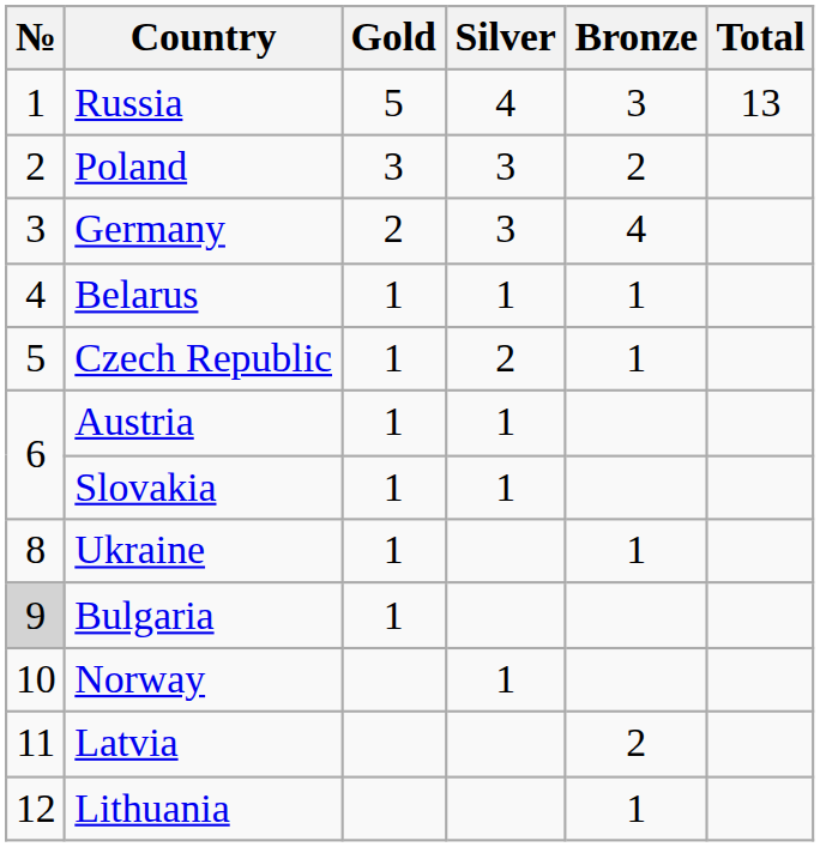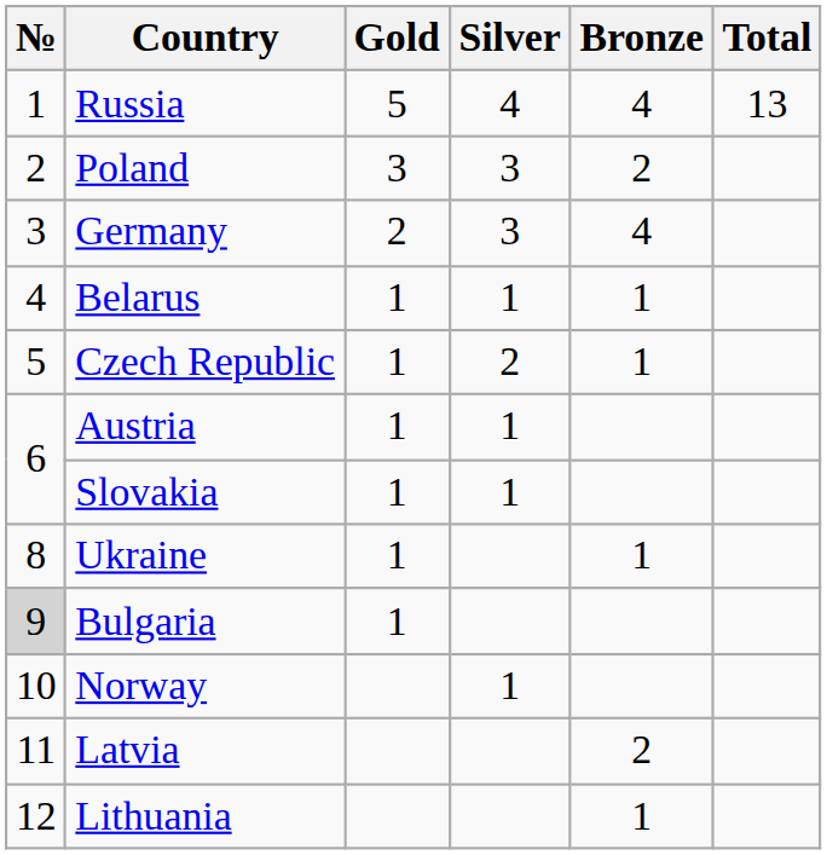 <table class="wikitable sortable" style="text-align: center;">
 <tr>
 <th>№</th>
 <th>Country</th>
 <th>Gold</th>
 <th>Silver</th>
 <th>Bronze</th>
 <th>Total</th>
 </tr>
 <tr>
 <td>1</td>
 <td align="left"> <a href='#'>Russia</a></td>
 <td>5</td>
 <td>4</td>
-<td>3</td>
+<td>4</td>
 <td>13</td>
 </tr>
 <tr>
 <td>2</td>
 <td align="left"> <a href='#'>Poland</a></td>
 <td>3</td>
 <td>3</td>
 <td>2</td>
 <td></td>
 </tr>
 <tr>
 <td>3</td>
 <td align="left"> <a href='#'>Germany</a></td>
 <td>2</td>
 <td>3</td>
 <td>4</td>
 <td></td>
 </tr>
 <tr>
 <td>4</td>
 <td align="left"> <a href='#'>Belarus</a></td>
 <td>1</td>
 <td>1</td>
 <td>1</td>
 <td></td>
 </tr>
 <tr>
 <td>5</td>
 <td align="left"> <a href='#'>Czech Republic</a></td>
 <td>1</td>
 <td>2</td>
 <td>1</td>
 <td></td>
 </tr>
 <tr>
 <td rowspan="2">6</td>
 <td align="left"> <a href='#'>Austria</a></td>
 <td>1</td>
 <td>1</td>
 <td></td>
 <td></td>
 </tr>
 <tr>
 <td align="left"> <a href='#'>Slovakia</a></td>
 <td>1</td>
 <td>1</td>
 <td></td>
 <td></td>
 </tr>
 <tr>
 <td>8</td>
 <td align="left"> <a href='#'>Ukraine</a></td>
 <td>1</td>
 <td></td>
 <td>1</td>
 <td></td>
 </tr>
 <tr>
 <td style="background: lightgrey;">9</td>
 <td align="left"> <a href='#'>Bulgaria</a></td>
 <td>1</td>
 <td></td>
 <td></td>
 <td></td>
 </tr>
 <tr>
 <td>10</td>
 <td align="left"> <a href='#'>Norway</a></td>
 <td></td>
 <td>1</td>
 <td></td>
 <td></td>
 </tr>
 <tr>
 <td>11</td>
 <td align="left"> <a href='#'>Latvia</a></td>
 <td></td>
 <td></td>
 <td>2</td>
 <td></td>
 </tr>
 <tr>
 <td>12</td>
 <td align="left"> <a href='#'>Lithuania</a></td>
 <td></td>
 <td></td>
 <td>1</td>
 <td></td>
 </tr>
 </table>
